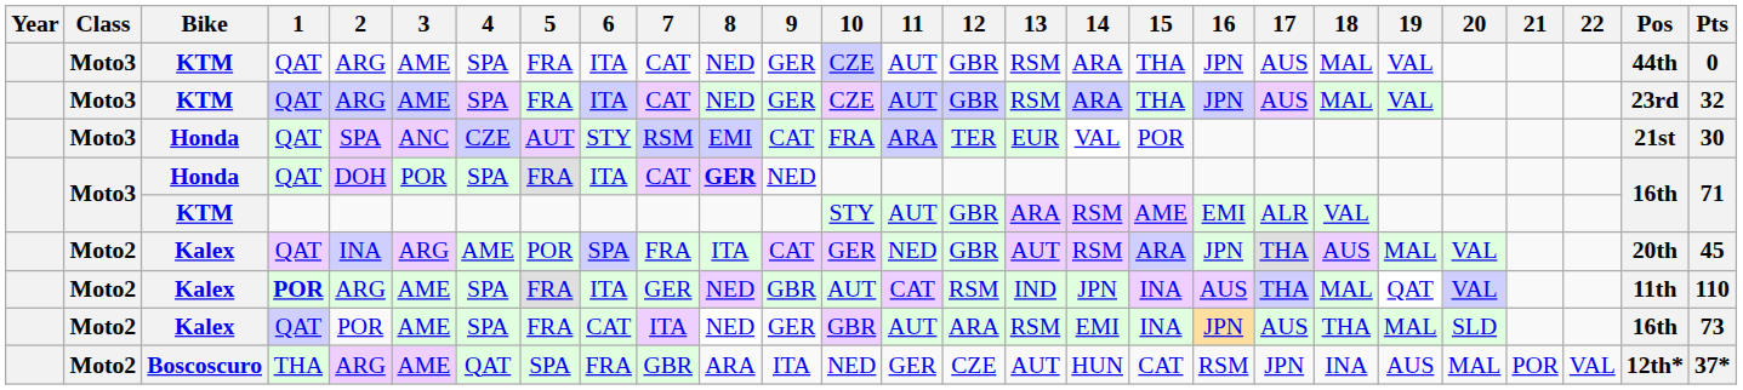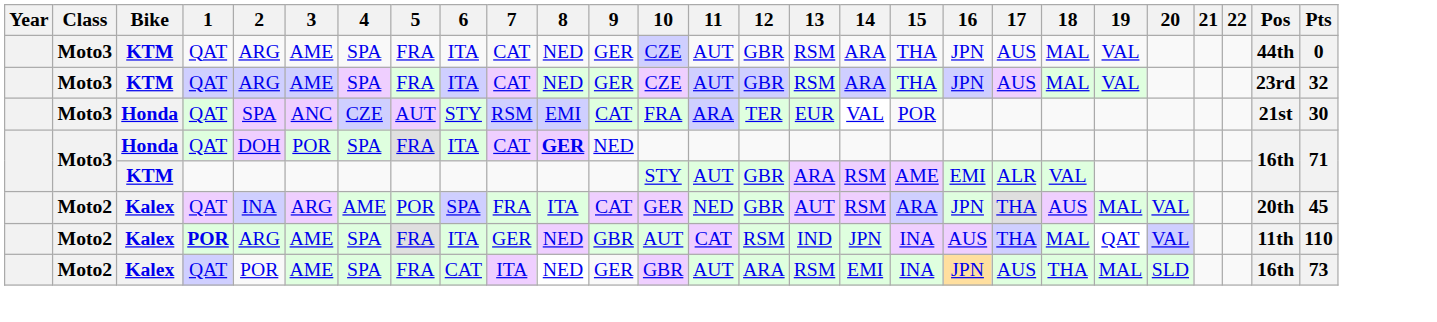 <table class="wikitable" style="text-align:center;">
 <tr>
 <th>Year</th>
 <th>Class</th>
 <th>Bike</th>
 <th>1</th>
 <th>2</th>
 <th>3</th>
 <th>4</th>
 <th>5</th>
 <th>6</th>
 <th>7</th>
 <th>8</th>
 <th>9</th>
 <th>10</th>
 <th>11</th>
 <th>12</th>
 <th>13</th>
 <th>14</th>
 <th>15</th>
 <th>16</th>
 <th>17</th>
 <th>18</th>
 <th>19</th>
 <th>20</th>
 <th>21</th>
 <th>22</th>
 <th>Pos</th>
 <th>Pts</th>
 </tr>
 <tr>
 <th></th>
 <th>Moto3</th>
 <th><a href='#'>KTM</a></th>
 <td><a href='#'>QAT</a></td>
 <td><a href='#'>ARG</a></td>
 <td><a href='#'>AME</a></td>
 <td><a href='#'>SPA</a></td>
 <td><a href='#'>FRA</a></td>
 <td><a href='#'>ITA</a></td>
 <td><a href='#'>CAT</a></td>
 <td><a href='#'>NED</a></td>
 <td><a href='#'>GER</a></td>
 <td style="background:#CFCFFF;"><a href='#'>CZE</a><br></td>
 <td><a href='#'>AUT</a></td>
 <td><a href='#'>GBR</a></td>
 <td><a href='#'>RSM</a></td>
 <td><a href='#'>ARA</a></td>
 <td><a href='#'>THA</a></td>
 <td><a href='#'>JPN</a></td>
 <td><a href='#'>AUS</a></td>
 <td><a href='#'>MAL</a></td>
 <td><a href='#'>VAL</a></td>
 <td></td>
 <td></td>
 <td></td>
 <th>44th</th>
 <th>0</th>
 </tr>
 <tr>
 <th></th>
 <th>Moto3</th>
 <th><a href='#'>KTM</a></th>
 <td style="background:#cfcfff;"><a href='#'>QAT</a><br></td>
 <td style="background:#cfcfff;"><a href='#'>ARG</a><br></td>
 <td style="background:#cfcfff;"><a href='#'>AME</a><br></td>
 <td style="background:#efcfff;"><a href='#'>SPA</a><br></td>
 <td style="background:#dfffdf;"><a href='#'>FRA</a><br></td>
 <td style="background:#cfcfff;"><a href='#'>ITA</a><br></td>
 <td style="background:#efcfff;"><a href='#'>CAT</a><br></td>
 <td style="background:#dfffdf;"><a href='#'>NED</a><br></td>
 <td style="background:#dfffdf;"><a href='#'>GER</a><br></td>
 <td style="background:#efcfff;"><a href='#'>CZE</a><br></td>
 <td style="background:#cfcfff;"><a href='#'>AUT</a><br></td>
 <td style="background:#cfcfff;"><a href='#'>GBR</a><br></td>
 <td style="background:#dfffdf;"><a href='#'>RSM</a><br></td>
 <td style="background:#cfcfff;"><a href='#'>ARA</a><br></td>
 <td style="background:#dfffdf;"><a href='#'>THA</a><br></td>
 <td style="background:#cfcfff;"><a href='#'>JPN</a><br></td>
 <td style="background:#efcfff;"><a href='#'>AUS</a><br></td>
 <td style="background:#dfffdf;"><a href='#'>MAL</a><br></td>
 <td style="background:#dfffdf;"><a href='#'>VAL</a><br></td>
 <td></td>
 <td></td>
 <td></td>
 <th>23rd</th>
 <th>32</th>
 </tr>
 <tr>
 <th></th>
 <th>Moto3</th>
 <th><a href='#'>Honda</a></th>
 <td style="background:#dfffdf;"><a href='#'>QAT</a><br></td>
 <td style="background:#efcfff;"><a href='#'>SPA</a><br></td>
 <td style="background:#efcfff;"><a href='#'>ANC</a><br></td>
 <td style="background:#cfcfff;"><a href='#'>CZE</a><br></td>
 <td style="background:#efcfff;"><a href='#'>AUT</a><br></td>
 <td style="background:#dfffdf;"><a href='#'>STY</a><br></td>
 <td style="background:#cfcfff;"><a href='#'>RSM</a><br></td>
 <td style="background:#cfcfff;"><a href='#'>EMI</a><br></td>
 <td style="background:#dfffdf;"><a href='#'>CAT</a><br></td>
 <td style="background:#dfffdf;"><a href='#'>FRA</a><br></td>
 <td style="background:#cfcfff;"><a href='#'>ARA</a><br></td>
 <td style="background:#dfffdf;"><a href='#'>TER</a><br></td>
 <td style="background:#dfffdf;"><a href='#'>EUR</a><br></td>
 <td style="background:#ffffff;"><a href='#'>VAL</a><br></td>
 <td><a href='#'>POR</a></td>
 <td></td>
 <td></td>
 <td></td>
 <td></td>
 <td></td>
 <td></td>
 <td></td>
 <th>21st</th>
 <th>30</th>
 </tr>
 <tr>
 <th rowspan="2"></th>
 <th rowspan="2">Moto3</th>
 <th><a href='#'>Honda</a></th>
 <td style="background:#dfffdf;"><a href='#'>QAT</a><br></td>
 <td style="background:#efcfff;"><a href='#'>DOH</a><br></td>
 <td style="background:#dfffdf;"><a href='#'>POR</a><br></td>
 <td style="background:#dfffdf;"><a href='#'>SPA</a><br></td>
 <td style="background:#dfdfdf;"><a href='#'>FRA</a><br></td>
 <td style="background:#dfffdf;"><a href='#'>ITA</a><br></td>
 <td style="background:#efcfff;"><a href='#'>CAT</a><br></td>
 <td style="background:#efcfff;"><strong><a href='#'>GER</a></strong><br></td>
 <td><a href='#'>NED</a></td>
 <td></td>
 <td></td>
 <td></td>
 <td></td>
 <td></td>
 <td></td>
 <td></td>
 <td></td>
 <td></td>
 <td></td>
 <td></td>
 <td></td>
 <td></td>
 <th rowspan="2">16th</th>
 <th rowspan="2">71</th>
 </tr>
 <tr>
 <th><a href='#'>KTM</a></th>
 <td></td>
 <td></td>
 <td></td>
 <td></td>
 <td></td>
 <td></td>
 <td></td>
 <td></td>
 <td></td>
 <td style="background:#dfffdf;"><a href='#'>STY</a><br></td>
 <td style="background:#dfffdf;"><a href='#'>AUT</a><br></td>
 <td style="background:#dfffdf;"><a href='#'>GBR</a><br></td>
 <td style="background:#efcfff;"><a href='#'>ARA</a><br></td>
 <td style="background:#efcfff;"><a href='#'>RSM</a><br></td>
 <td style="background:#efcfff;"><a href='#'>AME</a><br></td>
 <td style="background:#dfffdf;"><a href='#'>EMI</a><br></td>
 <td style="background:#dfffdf;"><a href='#'>ALR</a><br></td>
 <td style="background:#dfffdf;"><a href='#'>VAL</a><br></td>
 <td></td>
 <td></td>
 <td></td>
 </tr>
 <tr>
 <th></th>
 <th>Moto2</th>
 <th><a href='#'>Kalex</a></th>
 <td style="background:#efcfff;"><a href='#'>QAT</a><br></td>
 <td style="background:#cfcfff;"><a href='#'>INA</a><br></td>
 <td style="background:#efcfff;"><a href='#'>ARG</a><br></td>
 <td style="background:#dfffdf;"><a href='#'>AME</a><br></td>
 <td style="background:#dfffdf;"><a href='#'>POR</a><br></td>
 <td style="background:#cfcfff;"><a href='#'>SPA</a><br></td>
 <td style="background:#dfffdf;"><a href='#'>FRA</a><br></td>
 <td style="background:#dfffdf;"><a href='#'>ITA</a><br></td>
 <td style="background:#efcfff;"><a href='#'>CAT</a><br></td>
 <td style="background:#efcfff;"><a href='#'>GER</a><br></td>
 <td style="background:#dfffdf;"><a href='#'>NED</a><br></td>
 <td style="background:#dfffdf;"><a href='#'>GBR</a><br></td>
 <td style="background:#efcfff;"><a href='#'>AUT</a><br></td>
 <td style="background:#efcfff;"><a href='#'>RSM</a><br></td>
 <td style="background:#cfcfff;"><a href='#'>ARA</a><br></td>
 <td style="background:#dfffdf;"><a href='#'>JPN</a><br></td>
 <td style="background:#dfdfdf;"><a href='#'>THA</a><br></td>
 <td style="background:#efcfff;"><a href='#'>AUS</a><br></td>
 <td style="background:#dfffdf;"><a href='#'>MAL</a><br></td>
 <td style="background:#dfffdf;"><a href='#'>VAL</a><br></td>
 <td></td>
 <td></td>
 <th>20th</th>
 <th>45</th>
 </tr>
 <tr>
 <th></th>
 <th>Moto2</th>
 <th><a href='#'>Kalex</a></th>
 <td style="background:#dfffdf;"><strong><a href='#'>POR</a></strong><br></td>
 <td style="background:#dfffdf;"><a href='#'>ARG</a><br></td>
 <td style="background:#dfffdf;"><a href='#'>AME</a><br></td>
 <td style="background:#dfffdf;"><a href='#'>SPA</a><br></td>
 <td style="background:#dfdfdf;"><a href='#'>FRA</a><br></td>
 <td style="background:#dfffdf;"><a href='#'>ITA</a><br></td>
 <td style="background:#dfffdf;"><a href='#'>GER</a><br></td>
 <td style="background:#efcfff;"><a href='#'>NED</a><br></td>
 <td style="background:#dfffdf;"><a href='#'>GBR</a><br></td>
 <td style="background:#dfffdf;"><a href='#'>AUT</a><br></td>
 <td style="background:#efcfff;"><a href='#'>CAT</a><br></td>
 <td style="background:#dfffdf;"><a href='#'>RSM</a><br></td>
 <td style="background:#dfffdf;"><a href='#'>IND</a><br></td>
 <td style="background:#dfffdf;"><a href='#'>JPN</a><br></td>
 <td style="background:#efcfff;"><a href='#'>INA</a><br></td>
 <td style="background:#efcfff;"><a href='#'>AUS</a><br></td>
 <td style="background:#cfcfff;"><a href='#'>THA</a><br></td>
 <td style="background:#dfffdf;"><a href='#'>MAL</a><br></td>
 <td style="background:#ffffff;"><a href='#'>QAT</a><br></td>
 <td style="background:#cfcfff;"><a href='#'>VAL</a><br></td>
 <td></td>
 <td></td>
 <th>11th</th>
 <th>110</th>
 </tr>
 <tr>
 <th></th>
 <th>Moto2</th>
 <th><a href='#'>Kalex</a></th>
 <td style="background:#cfcfff;"><a href='#'>QAT</a><br></td>
 <td><a href='#'>POR</a></td>
 <td style="background:#dfffdf;"><a href='#'>AME</a><br></td>
 <td style="background:#dfffdf;"><a href='#'>SPA</a><br></td>
 <td style="background:#dfffdf;"><a href='#'>FRA</a><br></td>
 <td style="background:#dfffdf;"><a href='#'>CAT</a><br></td>
 <td style="background:#efcfff;"><a href='#'>ITA</a><br></td>
 <td style="background:#FFFFFF;"><a href='#'>NED</a><br></td>
 <td><a href='#'>GER</a></td>
 <td style="background:#efcfff;"><a href='#'>GBR</a><br></td>
 <td style="background:#dfffdf;"><a href='#'>AUT</a><br></td>
 <td style="background:#dfffdf;"><a href='#'>ARA</a><br></td>
 <td style="background:#dfffdf;"><a href='#'>RSM</a><br></td>
 <td style="background:#dfffdf;"><a href='#'>EMI</a><br></td>
 <td style="background:#dfffdf;"><a href='#'>INA</a><br></td>
 <td style="background:#ffdf9f;"><a href='#'>JPN</a><br></td>
 <td style="background:#dfffdf;"><a href='#'>AUS</a><br></td>
 <td style="background:#dfffdf;"><a href='#'>THA</a><br></td>
 <td style="background:#dfffdf;"><a href='#'>MAL</a><br></td>
 <td style="background:#dfffdf;"><a href='#'>SLD</a><br></td>
 <td></td>
 <td></td>
 <th>16th</th>
 <th>73</th>
 </tr>
-<tr>
-<th></th>
-<th>Moto2</th>
-<th><a href='#'>Boscoscuro</a></th>
-<td style="background:#DFFFDF;"><a href='#'>THA</a><br></td>
-<td style="background:#EFCFFF;"><a href='#'>ARG</a><br></td>
-<td style="background:#EFCFFF;"><a href='#'>AME</a><br></td>
-<td style="background:#DFFFDF;"><a href='#'>QAT</a><br></td>
-<td style="background:#DFFFDF;"><a href='#'>SPA</a><br></td>
-<td style="background:#DFFFDF;"><a href='#'>FRA</a><br></td>
-<td style="background:#DFFFDF;"><a href='#'>GBR</a><br></td>
-<td style="background:#;"><a href='#'>ARA</a><br></td>
-<td style="background:#;"><a href='#'>ITA</a><br></td>
-<td style="background:#;"><a href='#'>NED</a><br></td>
-<td style="background:#;"><a href='#'>GER</a><br></td>
-<td style="background:#;"><a href='#'>CZE</a><br></td>
-<td style="background:#;"><a href='#'>AUT</a><br></td>
-<td style="background:#;"><a href='#'>HUN</a><br></td>
-<td style="background:#;"><a href='#'>CAT</a><br></td>
-<td style="background:#;"><a href='#'>RSM</a><br></td>
-<td style="background:#;"><a href='#'>JPN</a><br></td>
-<td style="background:#;"><a href='#'>INA</a><br></td>
-<td style="background:#;"><a href='#'>AUS</a><br></td>
-<td style="background:#;"><a href='#'>MAL</a><br></td>
-<td style="background:#;"><a href='#'>POR</a><br></td>
-<td style="background:#;"><a href='#'>VAL</a><br></td>
-<th>12th*</th>
-<th>37*</th>
-</tr>
 </table>
